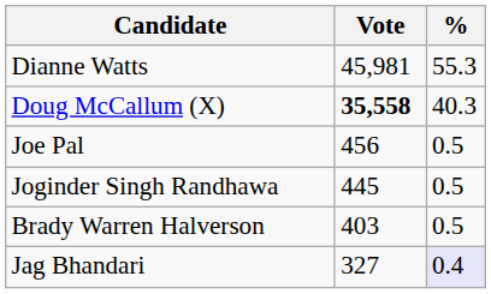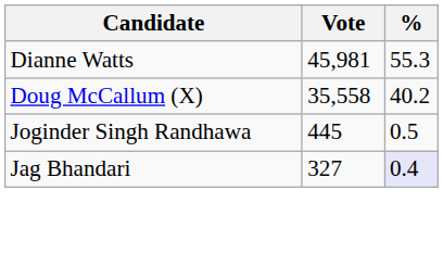 <table class="wikitable">
 <tr>
 <th bgcolor="#DDDDFF" width="200px">Candidate</th>
 <th bgcolor="#DDDDFF" width="50px">Vote</th>
 <th bgcolor="#DDDDFF" width="30px">%</th>
 </tr>
 <tr>
 <td>Dianne Watts</td>
 <td>45,981</td>
 <td>55.3</td>
 </tr>
 <tr>
 <td><a href='#'>Doug McCallum</a> (X)</td>
-<td><strong>35,558</strong></td>
-<td>40.3</td>
-</tr>
-<tr>
-<td>Joe Pal</td>
-<td>456</td>
-<td>0.5</td>
+<td>35,558</td>
+<td>40.2</td>
 </tr>
 <tr>
 <td>Joginder Singh Randhawa</td>
 <td>445</td>
-<td>0.5</td>
-</tr>
-<tr>
-<td>Brady Warren Halverson</td>
-<td>403</td>
 <td>0.5</td>
 </tr>
 <tr>
 <td>Jag Bhandari</td>
 <td>327</td>
 <td style="background: lavender;">0.4</td>
 </tr>
 </table>
